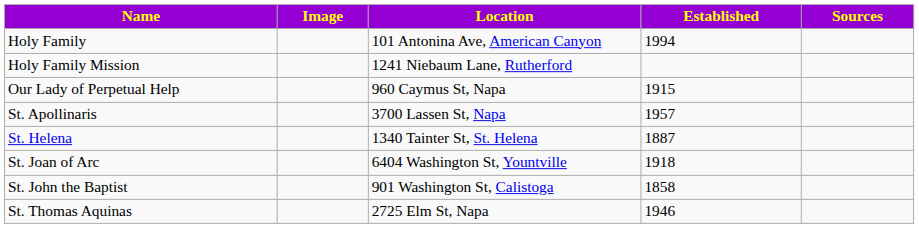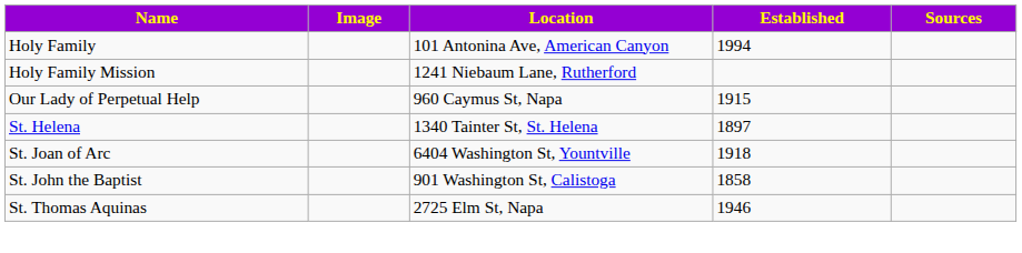 <table class="wikitable sortable" style="width:75%">
 <tr>
 <th style="background:darkviolet; color:yellow;" width="30%"><strong>Name</strong></th>
 <th style="background:darkviolet; color:yellow;" width="10%"><strong>Image</strong></th>
 <th style="background:darkviolet; color:yellow;" width="30%"><strong>Location</strong></th>
 <th style="background:darkviolet; color:yellow;" width="15"><strong>Established</strong></th>
 <th style="background:darkviolet; color:yellow;" width="10"><strong>Sources</strong></th>
 </tr>
 <tr>
 <td>Holy Family</td>
 <td></td>
 <td>101 Antonina Ave, <a href='#'>American Canyon</a></td>
 <td>1994</td>
 <td></td>
 </tr>
 <tr>
 <td>Holy Family Mission</td>
 <td></td>
 <td>1241 Niebaum Lane, <a href='#'>Rutherford</a></td>
 <td></td>
 <td></td>
 </tr>
 <tr>
 <td>Our Lady of Perpetual Help</td>
 <td></td>
 <td>960 Caymus St, Napa</td>
 <td>1915</td>
 <td></td>
 </tr>
 <tr>
-<td>St. Apollinaris</td>
-<td></td>
-<td>3700 Lassen St, <a href='#'>Napa</a></td>
-<td>1957</td>
-<td></td>
-</tr>
-<tr>
 <td><a href='#'>St. Helena</a></td>
 <td></td>
 <td>1340 Tainter St, <a href='#'>St. Helena</a></td>
-<td>1887</td>
+<td>1897</td>
 <td></td>
 </tr>
 <tr>
 <td>St. Joan of Arc</td>
 <td></td>
 <td>6404 Washington St, <a href='#'>Yountville</a></td>
 <td>1918</td>
 <td></td>
 </tr>
 <tr>
 <td>St. John the Baptist</td>
 <td></td>
 <td>901 Washington St, <a href='#'>Calistoga</a></td>
 <td>1858</td>
 <td></td>
 </tr>
 <tr>
 <td>St. Thomas Aquinas</td>
 <td></td>
 <td>2725 Elm St, Napa</td>
 <td>1946</td>
 <td></td>
 </tr>
 </table>
